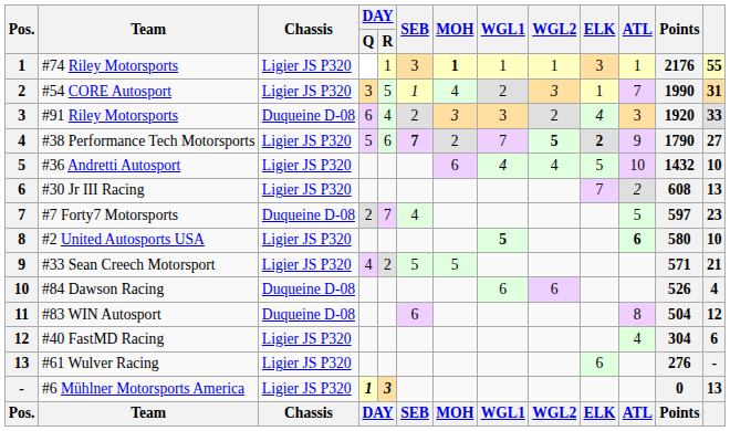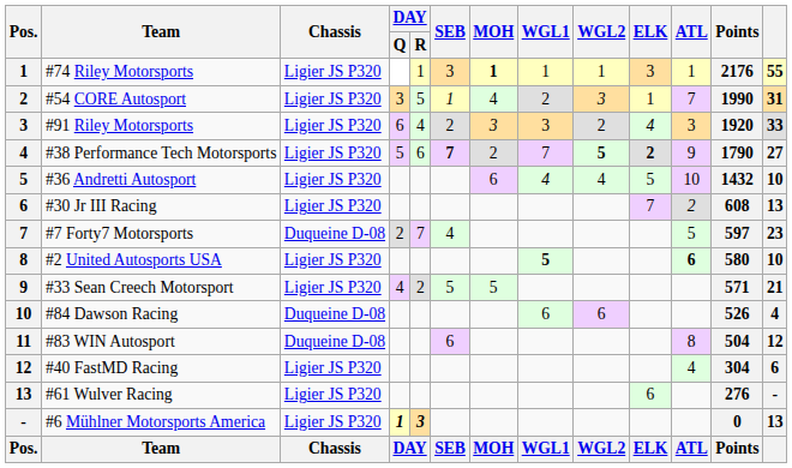 <table class="wikitable" style="font-size:85%;">
 <tr>
 <th rowspan="2">Pos.</th>
 <th rowspan="2">Team</th>
 <th rowspan="2">Chassis</th>
 <th colspan="2"><a href='#'>DAY</a></th>
 <th rowspan="2"><a href='#'>SEB</a></th>
 <th rowspan="2"><a href='#'>MOH</a></th>
 <th rowspan="2"><a href='#'>WGL1</a></th>
 <th rowspan="2"><a href='#'>WGL2</a></th>
 <th rowspan="2"><a href='#'>ELK</a></th>
 <th rowspan="2"><a href='#'>ATL</a></th>
 <th rowspan="2">Points</th>
 <th rowspan="2"></th>
 </tr>
 <tr>
 <th>Q</th>
 <th>R</th>
 </tr>
 <tr>
 <th>1</th>
 <td>#74 <a href='#'>Riley Motorsports</a></td>
 <td><a href='#'>Ligier JS P320</a></td>
 <td style="background:#ffffff;" align="center"></td>
 <td style="background:#ffffbf;" align="center">1</td>
 <td style="background:#ffdf9f;" align="center">3</td>
 <td style="background:#ffffbf;" align="center"><strong>1</strong></td>
 <td style="background:#ffffbf;" align="center">1</td>
 <td style="background:#ffffbf;" align="center">1</td>
 <td style="background:#ffdf9f;" align="center">3</td>
 <td style="background:#ffffbf;" align="center">1</td>
 <th>2176</th>
 <th style="background:#ffffbf;">55</th>
 </tr>
 <tr>
 <th>2</th>
 <td>#54 <a href='#'>CORE Autosport</a></td>
 <td><a href='#'>Ligier JS P320</a></td>
 <td style="background:#ffdf9f;" align="center">3</td>
 <td style="background:#dfffdf;" align="center">5</td>
 <td style="background:#ffffbf;" align="center"><em>1</em></td>
 <td style="background:#dfffdf;" align="center">4</td>
 <td style="background:#dfdfdf;" align="center">2</td>
 <td style="background:#ffdf9f;" align="center"><em>3</em></td>
 <td style="background:#ffffbf;" align="center">1</td>
 <td style="background:#efcfff;" align="center">7</td>
 <th>1990</th>
 <th style="background:#ffdf9f;">31</th>
 </tr>
 <tr>
 <th>3</th>
 <td>#91 <a href='#'>Riley Motorsports</a></td>
-<td><a href='#'>Duqueine D-08</a></td>
+<td><a href='#'>Ligier JS P320</a></td>
 <td style="background:#efcfff;" align="center">6</td>
 <td style="background:#dfffdf;" align="center">4</td>
 <td style="background:#dfdfdf;" align="center">2</td>
 <td style="background:#ffdf9f;" align="center"><em>3</em></td>
 <td style="background:#ffdf9f;" align="center">3</td>
 <td style="background:#dfdfdf;" align="center">2</td>
 <td style="background:#dfffdf;" align="center"><em>4</em></td>
 <td style="background:#ffdf9f;" align="center">3</td>
 <th>1920</th>
 <th style="background:#dfdfdf;">33</th>
 </tr>
 <tr>
 <th>4</th>
 <td>#38 Performance Tech Motorsports</td>
 <td><a href='#'>Ligier JS P320</a></td>
 <td style="background:#efcfff;" align="center">5</td>
 <td style="background:#dfffdf;" align="center">6</td>
 <td style="background:#efcfff;" align="center"><strong>7</strong></td>
 <td style="background:#dfdfdf;" align="center">2</td>
 <td style="background:#efcfff;" align="center">7</td>
 <td style="background:#dfffdf;" align="center"><strong>5</strong></td>
 <td style="background:#dfdfdf;" align="center"><strong>2</strong></td>
 <td style="background:#efcfff;" align="center">9</td>
 <th>1790</th>
 <th>27</th>
 </tr>
 <tr>
 <th>5</th>
 <td>#36 <a href='#'>Andretti Autosport</a></td>
 <td><a href='#'>Ligier JS P320</a></td>
 <td></td>
 <td></td>
 <td></td>
 <td style="background:#efcfff;" align="center">6</td>
 <td style="background:#dfffdf;" align="center"><em>4</em></td>
 <td style="background:#dfffdf;" align="center">4</td>
 <td style="background:#dfffdf;" align="center">5</td>
 <td style="background:#efcfff;" align="center">10</td>
 <th>1432</th>
 <th>10</th>
 </tr>
 <tr>
 <th>6</th>
 <td>#30 Jr III Racing</td>
 <td><a href='#'>Ligier JS P320</a></td>
 <td></td>
 <td></td>
 <td></td>
 <td></td>
 <td></td>
 <td></td>
 <td style="background:#efcfff;" align="center">7</td>
 <td style="background:#dfdfdf;" align="center"><em>2</em></td>
 <th>608</th>
 <th>13</th>
 </tr>
 <tr>
 <th>7</th>
 <td>#7 Forty7 Motorsports</td>
 <td><a href='#'>Duqueine D-08</a></td>
 <td style="background:#dfdfdf;" align="center">2</td>
 <td style="background:#efcfff;" align="center">7</td>
 <td style="background:#dfffdf;" align="center">4</td>
 <td></td>
 <td></td>
 <td></td>
 <td></td>
 <td style="background:#dfffdf;" align="center">5</td>
 <th>597</th>
 <th>23</th>
 </tr>
 <tr>
 <th>8</th>
 <td>#2 <a href='#'>United Autosports USA</a></td>
 <td><a href='#'>Ligier JS P320</a></td>
 <td></td>
 <td></td>
 <td></td>
 <td></td>
 <td style="background:#dfffdf;" align="center"><strong>5</strong></td>
 <td></td>
 <td></td>
 <td style="background:#dfffdf;" align="center"><strong>6</strong></td>
 <th>580</th>
 <th>10</th>
 </tr>
 <tr>
 <th>9</th>
 <td>#33 Sean Creech Motorsport</td>
 <td><a href='#'>Ligier JS P320</a></td>
 <td style="background:#efcfff;" align="center">4</td>
 <td style="background:#dfdfdf;" align="center">2</td>
 <td style="background:#dfffdf;" align="center">5</td>
 <td style="background:#dfffdf;" align="center">5</td>
 <td></td>
 <td></td>
 <td></td>
 <td></td>
 <th>571</th>
 <th>21</th>
 </tr>
 <tr>
 <th>10</th>
 <td>#84 Dawson Racing</td>
 <td><a href='#'>Duqueine D-08</a></td>
 <td></td>
 <td></td>
 <td></td>
 <td></td>
 <td style="background:#dfffdf;" align="center">6</td>
 <td style="background:#efcfff;" align="center">6</td>
 <td></td>
 <td></td>
 <th>526</th>
 <th>4</th>
 </tr>
 <tr>
 <th>11</th>
 <td>#83 WIN Autosport</td>
 <td><a href='#'>Duqueine D-08</a></td>
 <td></td>
 <td></td>
 <td style="background:#efcfff;" align="center">6</td>
 <td></td>
 <td></td>
 <td></td>
 <td></td>
 <td style="background:#efcfff;" align="center">8</td>
 <th>504</th>
 <th>12</th>
 </tr>
 <tr>
 <th>12</th>
 <td>#40 FastMD Racing</td>
 <td><a href='#'>Ligier JS P320</a></td>
 <td></td>
 <td></td>
 <td></td>
 <td></td>
 <td></td>
 <td></td>
 <td></td>
 <td style="background:#dfffdf;" align="center">4</td>
 <th>304</th>
 <th>6</th>
 </tr>
 <tr>
 <th>13</th>
 <td>#61 Wulver Racing</td>
 <td><a href='#'>Ligier JS P320</a></td>
 <td></td>
 <td></td>
 <td></td>
 <td></td>
 <td></td>
 <td></td>
 <td style="background:#dfffdf;" align="center">6</td>
 <td></td>
 <th>276</th>
 <th>-</th>
 </tr>
 <tr>
 <th>-</th>
 <td>#6 <a href='#'>Mühlner Motorsports America</a></td>
 <td><a href='#'>Ligier JS P320</a></td>
 <td style="background:#ffffbf;" align="center"><strong><em>1</em></strong></td>
 <td style="background:#ffdf9f;" align="center"><strong><em>3</em></strong></td>
 <td></td>
 <td></td>
 <td></td>
 <td></td>
 <td></td>
 <td></td>
 <th>0</th>
 <th>13</th>
 </tr>
 <tr>
 <th>Pos.</th>
 <th>Team</th>
 <th>Chassis</th>
 <th colspan="2"><a href='#'>DAY</a></th>
 <th><a href='#'>SEB</a></th>
 <th><a href='#'>MOH</a></th>
 <th><a href='#'>WGL1</a></th>
 <th><a href='#'>WGL2</a></th>
 <th><a href='#'>ELK</a></th>
 <th><a href='#'>ATL</a></th>
 <th>Points</th>
 <th></th>
 </tr>
 </table>
